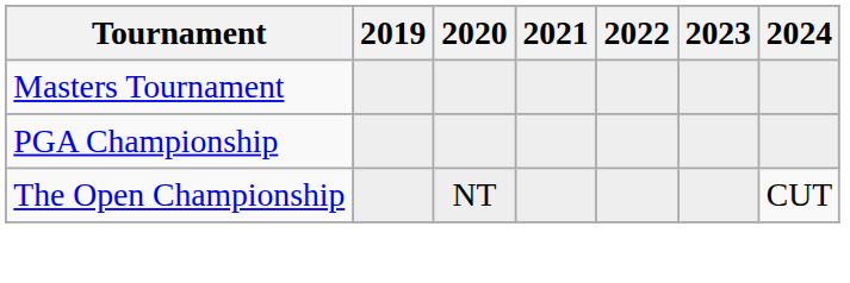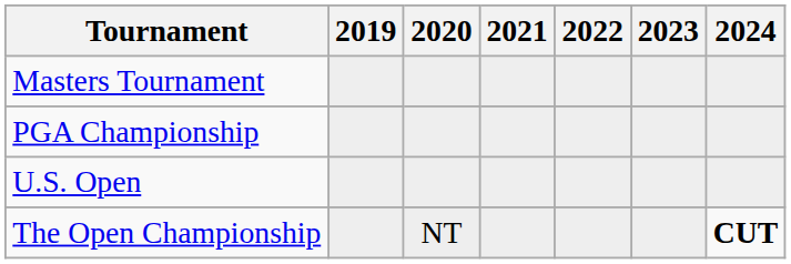 <table class="wikitable" style="font-size:95%;text-align:center;">
 <tr>
 <th>Tournament</th>
 <th>2019</th>
 <th>2020</th>
 <th>2021</th>
 <th>2022</th>
 <th>2023</th>
 <th>2024</th>
 </tr>
 <tr>
 <td align=left><a href='#'>Masters Tournament</a></td>
 <td style="background:#eeeeee;"></td>
 <td style="background:#eeeeee;"></td>
 <td style="background:#eeeeee;"></td>
 <td style="background:#eeeeee;"></td>
 <td style="background:#eeeeee;"></td>
 <td style="background:#eeeeee;"></td>
 </tr>
 <tr>
 <td align=left><a href='#'>PGA Championship</a></td>
 <td style="background:#eeeeee;"></td>
 <td style="background:#eeeeee;"></td>
 <td style="background:#eeeeee;"></td>
 <td style="background:#eeeeee;"></td>
 <td style="background:#eeeeee;"></td>
 <td style="background:#eeeeee;"></td>
 </tr>
 <tr>
+<td align=left><a href='#'>U.S. Open</a></td>
+<td style="background:#eeeeee;"></td>
+<td style="background:#eeeeee;"></td>
+<td style="background:#eeeeee;"></td>
+<td style="background:#eeeeee;"></td>
+<td style="background:#eeeeee;"></td>
+<td style="background:#eeeeee;"></td>
+</tr>
+<tr>
 <td align=left><a href='#'>The Open Championship</a></td>
 <td style="background:#eeeeee;"></td>
 <td style="background:#eeeeee;">NT</td>
 <td style="background:#eeeeee;"></td>
 <td style="background:#eeeeee;"></td>
 <td style="background:#eeeeee;"></td>
-<td>CUT</td>
+<td><strong>CUT</strong></td>
 </tr>
 </table>
